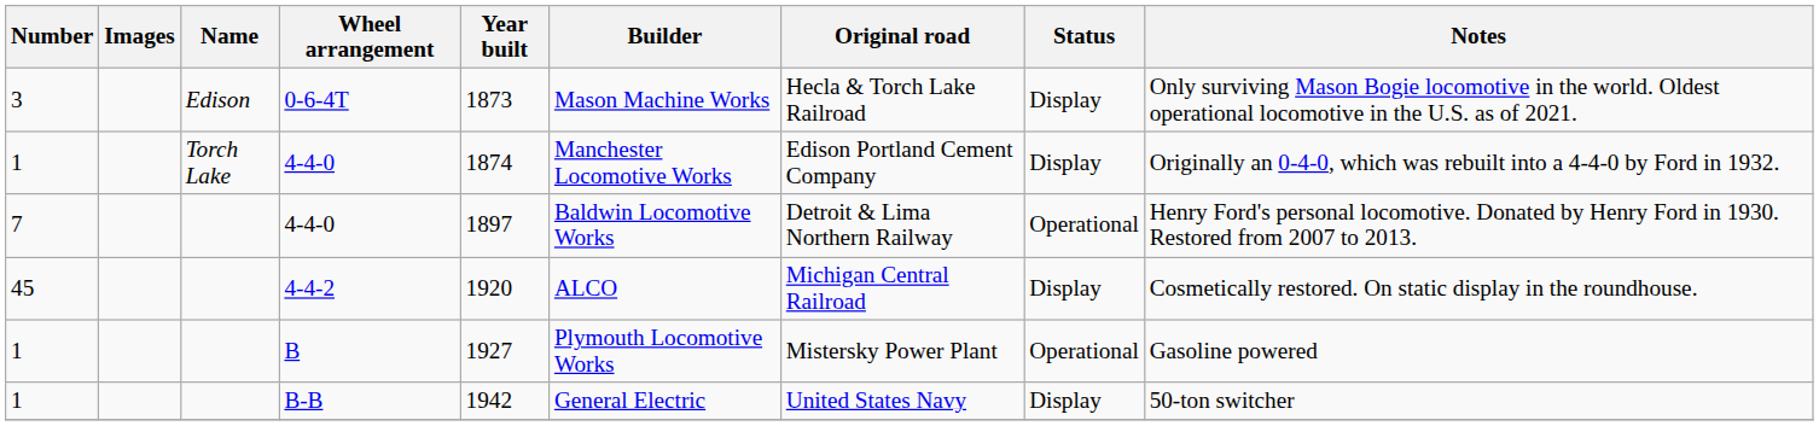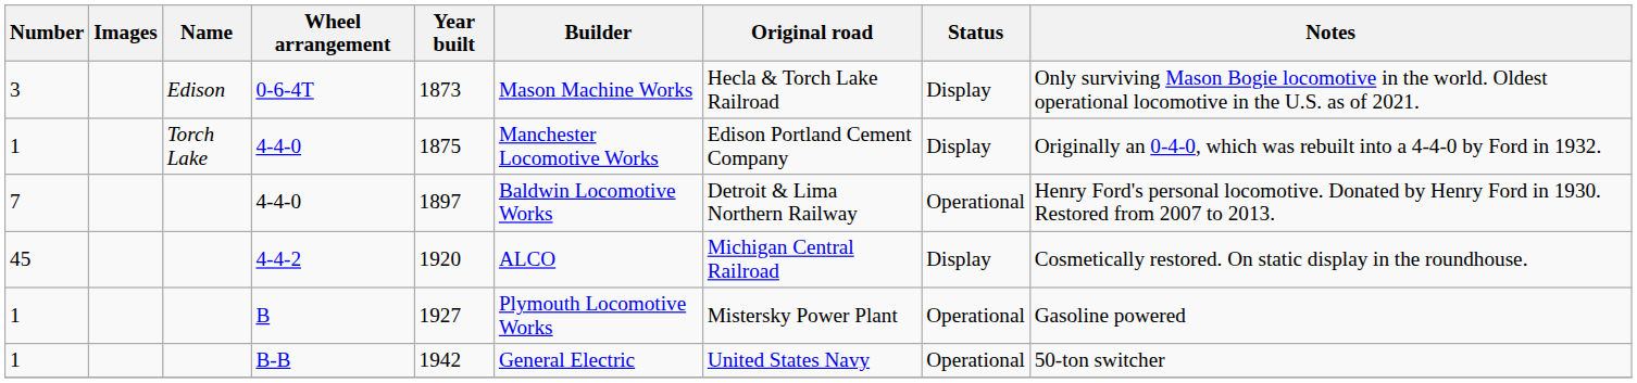 <table Class="wikitable plainrowheaders">
 <tr>
 <th scope="col">Number</th>
 <th scope="col">Images</th>
 <th scope="col">Name</th>
 <th scope="col">Wheel arrangement</th>
 <th scope="col">Year built</th>
 <th scope="col">Builder</th>
 <th scope="col">Original road</th>
 <th scope="col">Status</th>
 <th scope="col">Notes</th>
 </tr>
 <tr>
 <td>3</td>
 <td></td>
 <td><em>Edison</em></td>
 <td><a href='#'>0-6-4T</a></td>
 <td>1873</td>
 <td><a href='#'>Mason Machine Works</a></td>
 <td>Hecla & Torch Lake Railroad</td>
 <td>Display</td>
 <td>Only surviving <a href='#'>Mason Bogie locomotive</a> in the world. Oldest operational locomotive in the U.S. as of 2021.</td>
 </tr>
 <tr>
 <td>1</td>
 <td></td>
 <td><em>Torch Lake</em></td>
 <td><a href='#'>4-4-0</a></td>
-<td>1874</td>
+<td>1875</td>
 <td><a href='#'>Manchester Locomotive Works</a></td>
 <td>Edison Portland Cement Company</td>
 <td>Display</td>
 <td>Originally an <a href='#'>0-4-0</a>, which was rebuilt into a 4-4-0 by Ford in 1932.</td>
 </tr>
 <tr>
 <td>7</td>
 <td></td>
 <td></td>
 <td>4-4-0</td>
 <td>1897</td>
 <td><a href='#'>Baldwin Locomotive Works</a></td>
 <td>Detroit & Lima Northern Railway</td>
 <td>Operational</td>
 <td>Henry Ford's personal locomotive. Donated by Henry Ford in 1930. Restored from 2007 to 2013.</td>
 </tr>
 <tr>
 <td>45</td>
 <td></td>
 <td></td>
 <td><a href='#'>4-4-2</a></td>
 <td>1920</td>
 <td><a href='#'>ALCO</a></td>
 <td><a href='#'>Michigan Central Railroad</a></td>
 <td>Display</td>
 <td>Cosmetically restored. On static display in the roundhouse.</td>
 </tr>
 <tr>
 <td>1</td>
 <td></td>
 <td></td>
 <td><a href='#'>B</a></td>
 <td>1927</td>
 <td><a href='#'>Plymouth Locomotive Works</a></td>
 <td>Mistersky Power Plant</td>
 <td>Operational</td>
 <td>Gasoline powered</td>
 </tr>
 <tr>
 <td>1</td>
 <td></td>
 <td></td>
 <td><a href='#'>B-B</a></td>
 <td>1942</td>
 <td><a href='#'>General Electric</a></td>
 <td><a href='#'>United States Navy</a></td>
-<td>Display</td>
+<td>Operational</td>
 <td>50-ton switcher</td>
 </tr>
 <tr>
 </tr>
 </table>
